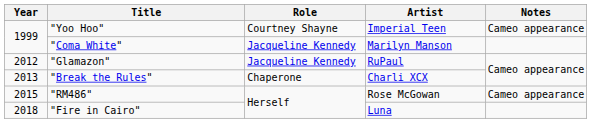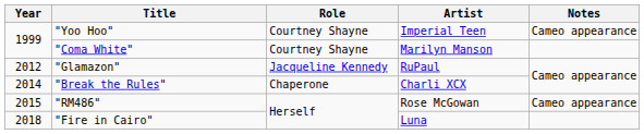 <table class="wikitable">
 <tr>
 <th style="width:50px;">Year</th>
 <th style="width:250px;">Title</th>
 <th style="width:150px;">Role</th>
 <th style="width:150px;">Artist</th>
 <th>Notes</th>
 </tr>
 <tr>
 <td style="text-align:center;" rowspan=2>1999</td>
 <td>"Yoo Hoo"</td>
 <td>Courtney Shayne</td>
 <td><a href='#'>Imperial Teen</a></td>
 <td>Cameo appearance</td>
 </tr>
 <tr>
 <td>"<a href='#'>Coma White</a>"</td>
-<td><a href='#'>Jacqueline Kennedy</a></td>
+<td>Courtney Shayne</td>
 <td><a href='#'>Marilyn Manson</a></td>
 <td></td>
 </tr>
 <tr>
 <td style="text-align:center;">2012</td>
 <td>"Glamazon"</td>
 <td><a href='#'>Jacqueline Kennedy</a></td>
 <td><a href='#'>RuPaul</a></td>
 <td rowspan=2>Cameo appearance</td>
 </tr>
 <tr>
-<td style="text-align:center;">2013</td>
+<td style="text-align:center;">2014</td>
 <td>"<a href='#'>Break the Rules</a>"</td>
 <td>Chaperone</td>
 <td><a href='#'>Charli XCX</a></td>
 </tr>
 <tr>
 <td style="text-align:center;">2015</td>
 <td>"RM486"</td>
 <td rowspan=2>Herself</td>
 <td>Rose McGowan</td>
 <td>Cameo appearance</td>
 </tr>
 <tr>
 <td style="text-align:center;">2018</td>
 <td>"Fire in Cairo"</td>
 <td><a href='#'>Luna</a></td>
 <td></td>
 </tr>
 </table>
